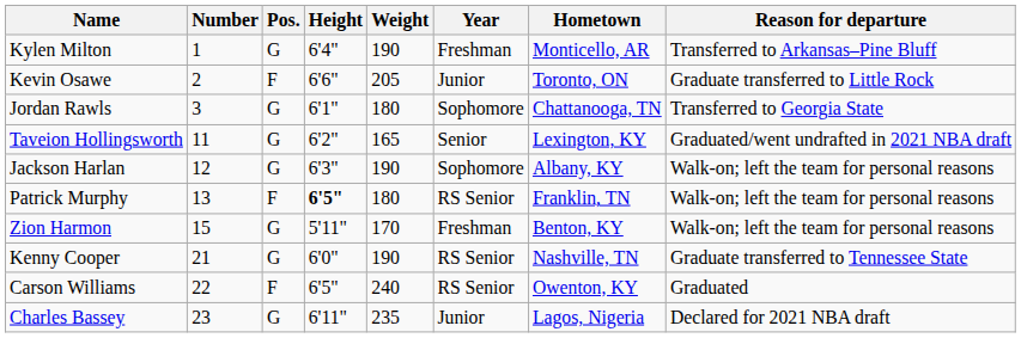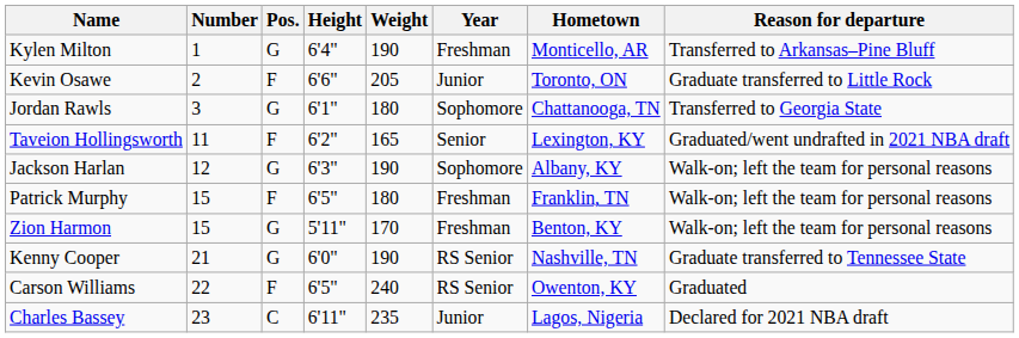 <table class="wikitable sortable" border="1">
 <tr>
 <th>Name</th>
 <th>Number</th>
 <th>Pos.</th>
 <th>Height</th>
 <th>Weight</th>
 <th>Year</th>
 <th>Hometown</th>
 <th class="unsortable">Reason for departure</th>
 </tr>
 <tr>
 <td>Kylen Milton</td>
 <td>1</td>
 <td>G</td>
 <td>6'4"</td>
 <td>190</td>
 <td>Freshman</td>
 <td><a href='#'>Monticello, AR</a></td>
 <td>Transferred to <a href='#'>Arkansas–Pine Bluff</a></td>
 </tr>
 <tr>
 <td>Kevin Osawe</td>
 <td>2</td>
 <td>F</td>
 <td>6'6"</td>
 <td>205</td>
 <td>Junior</td>
 <td><a href='#'>Toronto, ON</a></td>
 <td>Graduate transferred to <a href='#'>Little Rock</a></td>
 </tr>
 <tr>
 <td>Jordan Rawls</td>
 <td>3</td>
 <td>G</td>
 <td>6'1"</td>
 <td>180</td>
 <td>Sophomore</td>
 <td><a href='#'>Chattanooga, TN</a></td>
 <td>Transferred to <a href='#'>Georgia State</a></td>
 </tr>
 <tr>
 <td><a href='#'>Taveion Hollingsworth</a></td>
 <td>11</td>
-<td>G</td>
+<td>F</td>
 <td>6'2"</td>
 <td>165</td>
 <td>Senior</td>
 <td><a href='#'>Lexington, KY</a></td>
 <td>Graduated/went undrafted in <a href='#'>2021 NBA draft</a></td>
 </tr>
 <tr>
 <td>Jackson Harlan</td>
 <td>12</td>
 <td>G</td>
 <td>6'3"</td>
 <td>190</td>
 <td>Sophomore</td>
 <td><a href='#'>Albany, KY</a></td>
 <td>Walk-on; left the team for personal reasons</td>
 </tr>
 <tr>
 <td>Patrick Murphy</td>
-<td>13</td>
+<td>15</td>
 <td>F</td>
-<td><strong>6'5"</strong></td>
+<td>6'5"</td>
 <td>180</td>
-<td>RS Senior</td>
+<td>Freshman</td>
 <td><a href='#'>Franklin, TN</a></td>
 <td>Walk-on; left the team for personal reasons</td>
 </tr>
 <tr>
 <td><a href='#'>Zion Harmon</a></td>
 <td>15</td>
 <td>G</td>
 <td>5'11"</td>
 <td>170</td>
 <td>Freshman</td>
 <td><a href='#'>Benton, KY</a></td>
 <td>Walk-on; left the team for personal reasons</td>
 </tr>
 <tr>
 <td>Kenny Cooper</td>
 <td>21</td>
 <td>G</td>
 <td>6'0"</td>
 <td>190</td>
 <td>RS Senior</td>
 <td><a href='#'>Nashville, TN</a></td>
 <td>Graduate transferred to <a href='#'>Tennessee State</a></td>
 </tr>
 <tr>
 <td>Carson Williams</td>
 <td>22</td>
 <td>F</td>
 <td>6'5"</td>
 <td>240</td>
 <td>RS Senior</td>
 <td><a href='#'>Owenton, KY</a></td>
 <td>Graduated</td>
 </tr>
 <tr>
 <td><a href='#'>Charles Bassey</a></td>
 <td>23</td>
-<td>G</td>
+<td>C</td>
 <td>6'11"</td>
 <td>235</td>
 <td>Junior</td>
 <td><a href='#'>Lagos, Nigeria</a></td>
 <td>Declared for 2021 NBA draft</td>
 </tr>
 </table>
